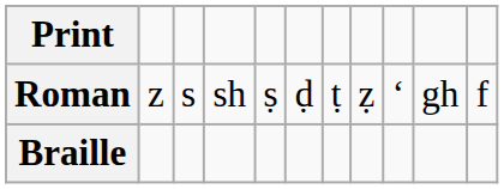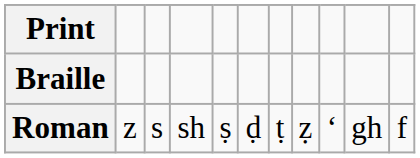 <table class="wikitable" style="text-align:center">
 <tr>
 <th>Print</th>
 <td><span></span></td>
 <td><span></span></td>
 <td><span></span></td>
 <td><span></span></td>
 <td><span></span></td>
 <td><span></span></td>
 <td><span></span></td>
 <td><span></span></td>
 <td><span></span></td>
 <td><span></span></td>
 </tr>
 <tr>
+<th>Braille</th>
+<td></td>
+<td></td>
+<td></td>
+<td></td>
+<td></td>
+<td></td>
+<td></td>
+<td></td>
+<td></td>
+<td></td>
+</tr>
+<tr>
 <th>Roman</th>
 <td>z</td>
 <td>s</td>
 <td>sh</td>
 <td>ṣ</td>
 <td>ḍ</td>
 <td>ṭ</td>
 <td>ẓ</td>
 <td>‘</td>
 <td>gh</td>
 <td>f</td>
 </tr>
-<tr>
-<th>Braille</th>
-<td></td>
-<td></td>
-<td></td>
-<td></td>
-<td></td>
-<td></td>
-<td></td>
-<td></td>
-<td></td>
-<td></td>
-</tr>
 </table>
